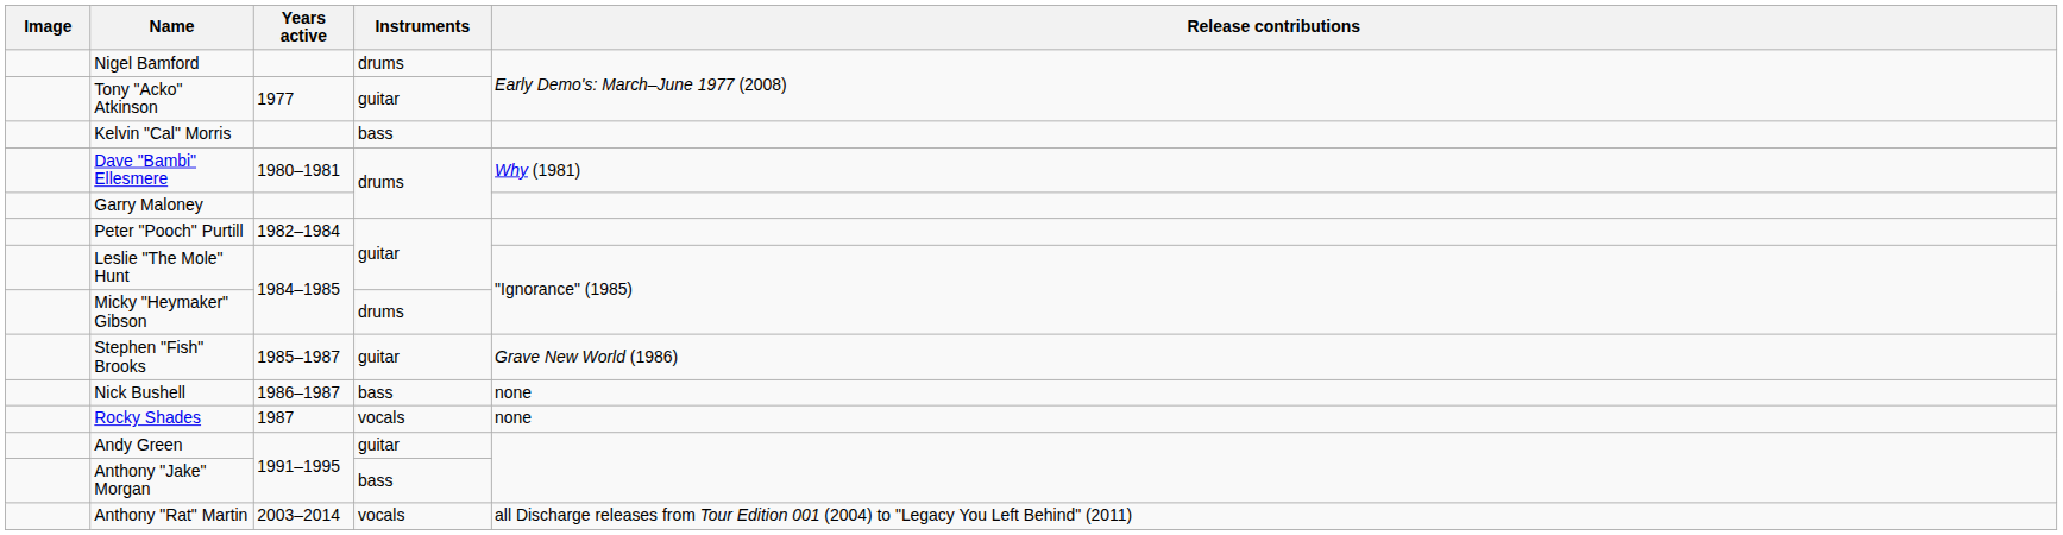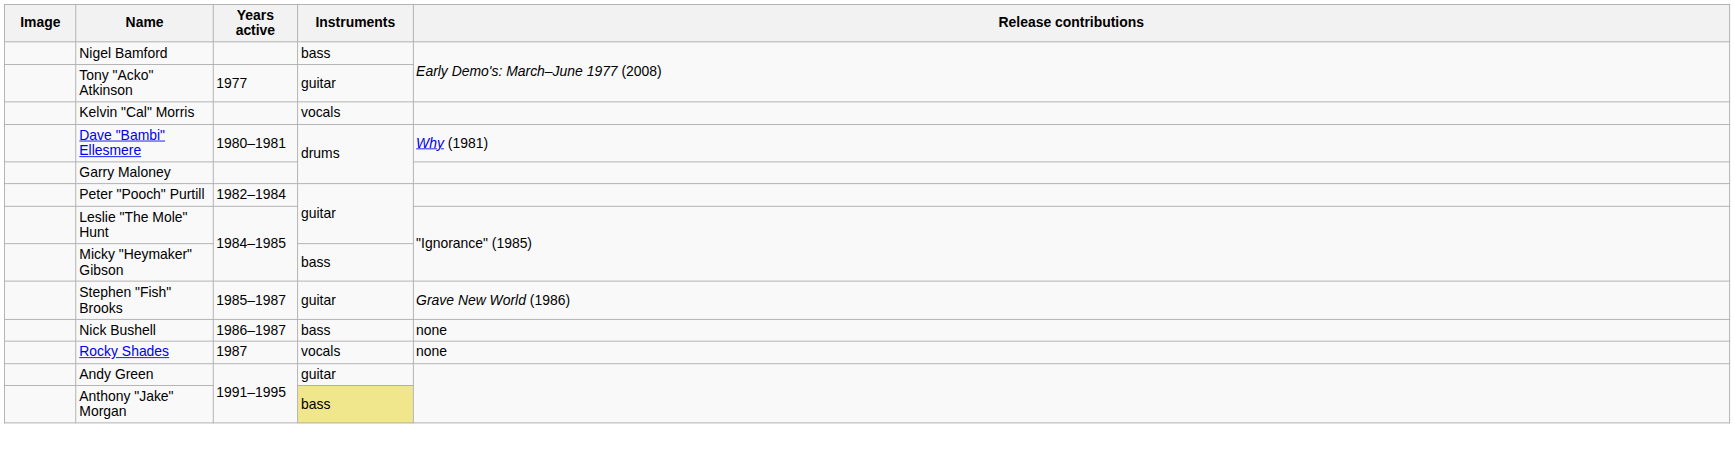 <table class="wikitable" border="1" width=100%>
 <tr>
 <th width="75">Image</th>
 <th width="150">Name</th>
 <th width="90">Years active</th>
 <th width="125">Instruments</th>
 <th>Release contributions</th>
 </tr>
 <tr>
 <td></td>
 <td>Nigel Bamford</td>
 <td></td>
-<td>drums</td>
+<td>bass</td>
 <td rowspan="2"><em>Early Demo's: March–June 1977</em> (2008)</td>
 </tr>
 <tr>
 <td></td>
 <td>Tony "Acko" Atkinson</td>
 <td>1977</td>
 <td>guitar</td>
 </tr>
 <tr>
 <td></td>
 <td>Kelvin "Cal" Morris</td>
 <td></td>
-<td>bass</td>
+<td>vocals</td>
 <td></td>
 </tr>
 <tr>
 <td></td>
 <td><a href='#'>Dave "Bambi" Ellesmere</a></td>
 <td>1980–1981</td>
 <td rowspan="2">drums</td>
 <td><em><a href='#'>Why</a></em> (1981)</td>
 </tr>
 <tr>
 <td></td>
 <td>Garry Maloney</td>
 <td></td>
 <td></td>
 </tr>
 <tr>
 <td></td>
 <td>Peter "Pooch" Purtill</td>
 <td>1982–1984</td>
 <td rowspan="2">guitar</td>
 <td></td>
 </tr>
 <tr>
 <td></td>
 <td>Leslie "The Mole" Hunt</td>
 <td rowspan="2">1984–1985</td>
 <td rowspan="2">"Ignorance" (1985)</td>
 </tr>
 <tr>
 <td></td>
 <td>Micky "Heymaker" Gibson</td>
-<td>drums</td>
+<td>bass</td>
 </tr>
 <tr>
 <td></td>
 <td>Stephen "Fish" Brooks</td>
 <td>1985–1987</td>
 <td>guitar</td>
 <td><em>Grave New World</em> (1986)</td>
 </tr>
 <tr>
 <td></td>
 <td>Nick Bushell</td>
 <td>1986–1987</td>
 <td>bass</td>
 <td>none </td>
 </tr>
 <tr>
 <td></td>
 <td><a href='#'>Rocky Shades</a><br></td>
 <td>1987</td>
 <td>vocals</td>
 <td>none </td>
 </tr>
 <tr>
 <td></td>
 <td>Andy Green</td>
 <td rowspan="2">1991–1995</td>
 <td>guitar</td>
 <td rowspan="2"></td>
 </tr>
 <tr>
 <td></td>
 <td>Anthony "Jake" Morgan</td>
-<td>bass</td>
-</tr>
-<tr>
-<td></td>
-<td>Anthony "Rat" Martin</td>
-<td>2003–2014</td>
-<td>vocals</td>
-<td>all Discharge releases from <em>Tour Edition 001</em> (2004) to "Legacy You Left Behind" (2011)</td>
+<td style="background: khaki;">bass</td>
 </tr>
 </table>
